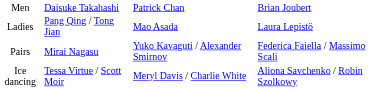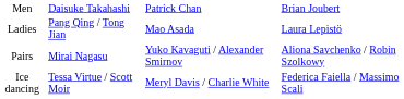 <table>
 <tr>
 <td align="center">Men</td>
 <td> <a href='#'>Daisuke Takahashi</a></td>
 <td> <a href='#'>Patrick Chan</a></td>
 <td> <a href='#'>Brian Joubert</a></td>
 </tr>
 <tr>
 <td align="center">Ladies</td>
 <td> <a href='#'>Pang Qing</a> / <a href='#'>Tong Jian</a></td>
 <td> <a href='#'>Mao Asada</a></td>
 <td> <a href='#'>Laura Lepistö</a></td>
 </tr>
 <tr>
 <td align="center">Pairs</td>
 <td> <a href='#'>Mirai Nagasu</a></td>
 <td> <a href='#'>Yuko Kavaguti</a> / <a href='#'>Alexander Smirnov</a></td>
-<td> <a href='#'>Federica Faiella</a> / <a href='#'>Massimo Scali</a></td>
+<td> <a href='#'>Aliona Savchenko</a> / <a href='#'>Robin Szolkowy</a></td>
 </tr>
 <tr>
 <td align="center">Ice dancing</td>
 <td> <a href='#'>Tessa Virtue</a> / <a href='#'>Scott Moir</a></td>
 <td> <a href='#'>Meryl Davis</a> / <a href='#'>Charlie White</a></td>
-<td> <a href='#'>Aliona Savchenko</a> / <a href='#'>Robin Szolkowy</a></td>
+<td> <a href='#'>Federica Faiella</a> / <a href='#'>Massimo Scali</a></td>
 </tr>
 </table>
